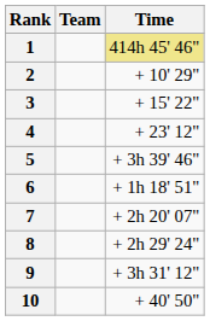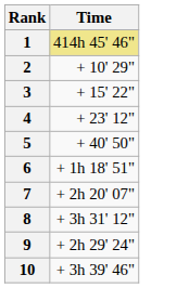 <table class="wikitable">
 <tr>
 <th scope="col">Rank</th>
-<th scope="col">Team</th>
 <th scope="col">Time</th>
 </tr>
 <tr>
 <th scope="row">1</th>
-<td></td>
 <td style="background: khaki; text-align:right;">414h 45' 46"</td>
 </tr>
 <tr>
 <th scope="row">2</th>
-<td></td>
 <td style="text-align:right;">+ 10' 29"</td>
 </tr>
 <tr>
 <th scope="row">3</th>
-<td></td>
 <td style="text-align:right;">+ 15' 22"</td>
 </tr>
 <tr>
 <th scope="row">4</th>
-<td></td>
 <td style="text-align:right;">+ 23' 12"</td>
 </tr>
 <tr>
 <th scope="row">5</th>
-<td></td>
-<td style="text-align:right;">+ 3h 39' 46"</td>
+<td style="text-align:right;">+ 40' 50"</td>
 </tr>
 <tr>
 <th scope="row">6</th>
-<td></td>
 <td style="text-align:right;">+ 1h 18' 51"</td>
 </tr>
 <tr>
 <th scope="row">7</th>
-<td></td>
 <td style="text-align:right;">+ 2h 20' 07"</td>
 </tr>
 <tr>
 <th scope="row">8</th>
-<td></td>
+<td style="text-align:right;">+ 3h 31' 12"</td>
+</tr>
+<tr>
+<th scope="row">9</th>
 <td style="text-align:right;">+ 2h 29' 24"</td>
 </tr>
 <tr>
-<th scope="row">9</th>
-<td></td>
-<td style="text-align:right;">+ 3h 31' 12"</td>
-</tr>
-<tr>
 <th scope="row">10</th>
-<td></td>
-<td style="text-align:right;">+ 40' 50"</td>
+<td style="text-align:right;">+ 3h 39' 46"</td>
 </tr>
 </table>
